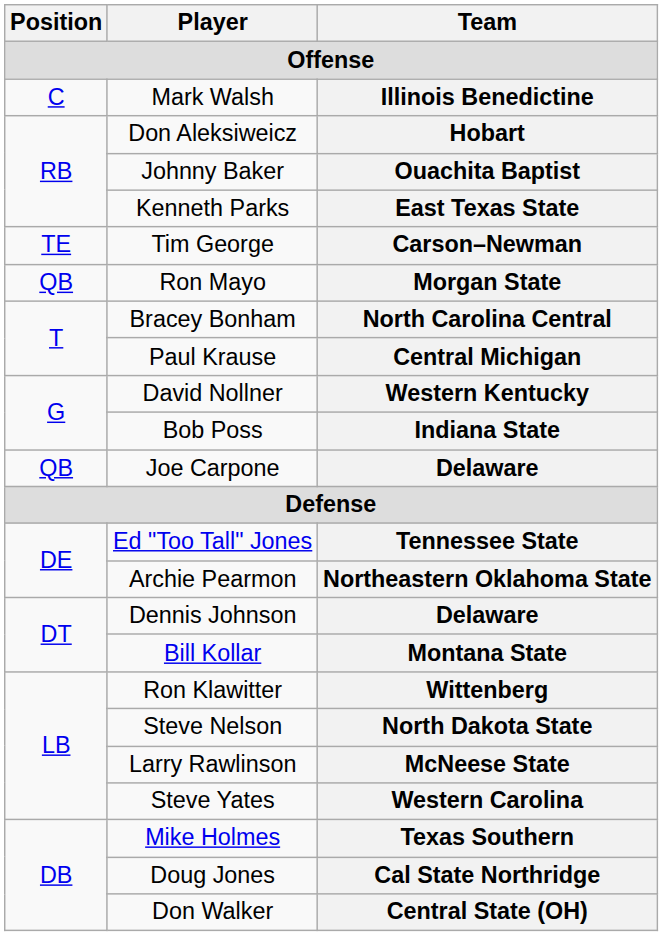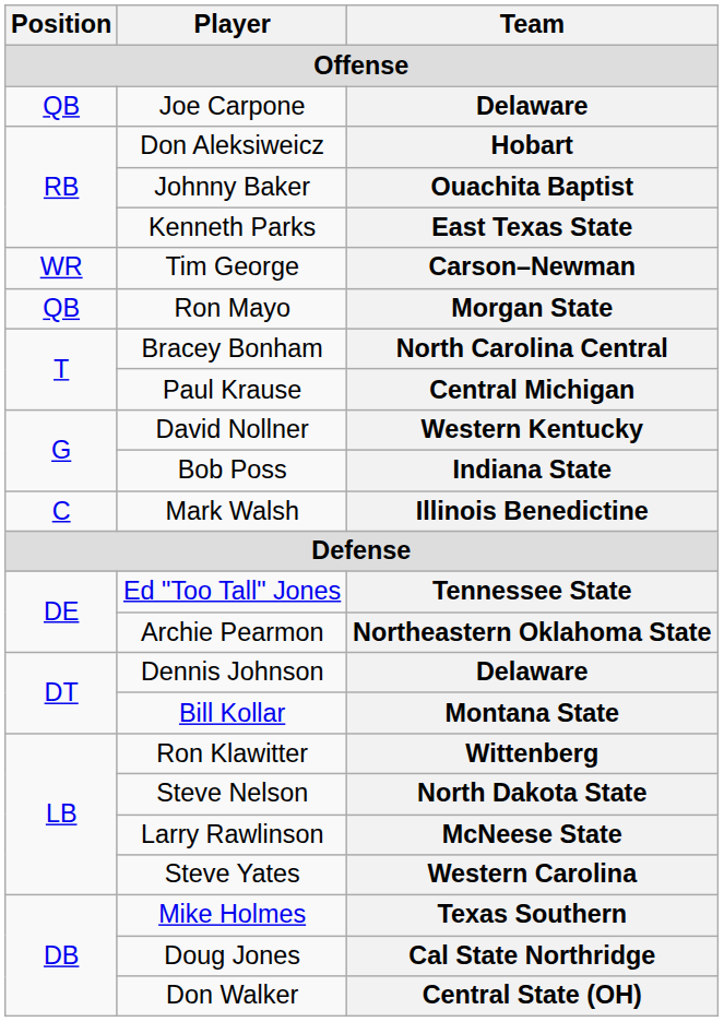 <table class="wikitable">
 <tr>
 <th>Position</th>
 <th>Player</th>
 <th>Team</th>
 </tr>
 <tr>
 <td colspan="3" style="text-align:center; background:#ddd;"><strong>Offense </strong></td>
 </tr>
 <tr style="text-align:center;">
-<td><a href='#'>C</a></td>
-<td>Mark Walsh</td>
-<th Style = >Illinois Benedictine</th>
+<td><a href='#'>QB</a></td>
+<td>Joe Carpone</td>
+<th Style = >Delaware</th>
 </tr>
 <tr style="text-align:center;">
 <td rowspan="3"><a href='#'>RB</a></td>
 <td>Don Aleksiweicz</td>
 <th Style = >Hobart</th>
 </tr>
 <tr style="text-align:center;">
 <td>Johnny Baker</td>
 <th Style = >Ouachita Baptist</th>
 </tr>
 <tr style="text-align:center;">
 <td>Kenneth Parks</td>
 <th Style = >East Texas State</th>
 </tr>
 <tr style="text-align:center;">
-<td><a href='#'>TE</a></td>
+<td><a href='#'>WR</a></td>
 <td>Tim George</td>
 <th Style = >Carson–Newman</th>
 </tr>
 <tr style="text-align:center;">
 <td><a href='#'>QB</a></td>
 <td>Ron Mayo</td>
 <th Style = >Morgan State</th>
 </tr>
 <tr style="text-align:center;">
 <td rowspan="2"><a href='#'>T</a></td>
 <td>Bracey Bonham</td>
 <th Style = >North Carolina Central</th>
 </tr>
 <tr style="text-align:center;">
 <td>Paul Krause</td>
 <th Style = >Central Michigan</th>
 </tr>
 <tr style="text-align:center;">
 <td rowspan="2"><a href='#'>G</a></td>
 <td>David Nollner</td>
 <th Style = >Western Kentucky</th>
 </tr>
 <tr style="text-align:center;">
 <td>Bob Poss</td>
 <th Style = >Indiana State</th>
 </tr>
 <tr style="text-align:center;">
-<td><a href='#'>QB</a></td>
-<td>Joe Carpone</td>
-<th Style = >Delaware</th>
+<td><a href='#'>C</a></td>
+<td>Mark Walsh</td>
+<th Style = >Illinois Benedictine</th>
 </tr>
 <tr>
 <td colspan="3" style="text-align:center; background:#ddd;"><strong>Defense</strong></td>
 </tr>
 <tr style="text-align:center;">
 <td rowspan="2"><a href='#'>DE</a></td>
 <td><a href='#'>Ed "Too Tall" Jones</a></td>
 <th Style = >Tennessee State</th>
 </tr>
 <tr style="text-align:center;">
 <td>Archie Pearmon</td>
 <th Style = >Northeastern Oklahoma State</th>
 </tr>
 <tr style="text-align:center;">
 <td rowspan="2"><a href='#'>DT</a></td>
 <td>Dennis Johnson</td>
 <th Style = >Delaware</th>
 </tr>
 <tr style="text-align:center;">
 <td><a href='#'>Bill Kollar</a></td>
 <th Style = >Montana State</th>
 </tr>
 <tr style="text-align:center;">
 <td rowspan="4"><a href='#'>LB</a></td>
 <td>Ron Klawitter</td>
 <th Style = >Wittenberg</th>
 </tr>
 <tr style="text-align:center;">
 <td>Steve Nelson</td>
 <th Style = >North Dakota State</th>
 </tr>
 <tr style="text-align:center;">
 <td>Larry Rawlinson</td>
 <th Style = >McNeese State</th>
 </tr>
 <tr style="text-align:center;">
 <td>Steve Yates</td>
 <th Style = >Western Carolina</th>
 </tr>
 <tr style="text-align:center;">
 <td rowspan="3"><a href='#'>DB</a></td>
 <td><a href='#'>Mike Holmes</a></td>
 <th Style = >Texas Southern</th>
 </tr>
 <tr style="text-align:center;">
 <td>Doug Jones</td>
 <th Style = >Cal State Northridge</th>
 </tr>
 <tr style="text-align:center;">
 <td>Don Walker</td>
 <th Style = >Central State (OH)</th>
 </tr>
 </table>
